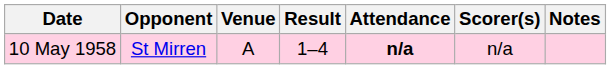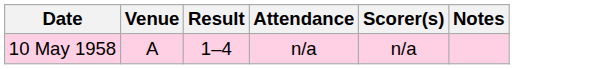 <table class="wikitable sortable" style="text-align:center;">
 <tr>
 <th>Date</th>
-<th>Opponent</th>
 <th>Venue</th>
 <th>Result</th>
 <th>Attendance</th>
 <th>Scorer(s)</th>
 <th>Notes</th>
 </tr>
 <tr style="background:#ffd0e3;">
 <td>10 May 1958</td>
-<td><a href='#'>St Mirren</a></td>
 <td>A</td>
 <td>1–4</td>
-<td><strong>n/a</strong></td>
+<td>n/a</td>
 <td>n/a</td>
 <td></td>
 </tr>
 </table>
